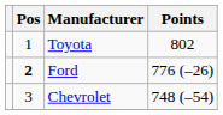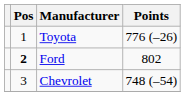 <table class="wikitable" style="font-size: 95%">
 <tr>
 <th></th>
 <th>Pos</th>
 <th>Manufacturer</th>
 <th>Points</th>
 </tr>
 <tr>
 <td align="left"></td>
 <td style="text-align:center;">1</td>
 <td><a href='#'>Toyota</a></td>
-<td style="text-align:center;">802</td>
+<td style="text-align:center;">776 (–26)</td>
 </tr>
 <tr>
 <td align="left"></td>
 <td style="text-align:center;"><strong>2</strong></td>
 <td><a href='#'>Ford</a></td>
-<td style="text-align:center;">776 (–26)</td>
+<td style="text-align:center;">802</td>
 </tr>
 <tr>
 <td align="left"></td>
 <td style="text-align:center;">3</td>
 <td><a href='#'>Chevrolet</a></td>
 <td style="text-align:center;">748 (–54)</td>
 </tr>
 <tr class="sortbottom">
 </tr>
 </table>
